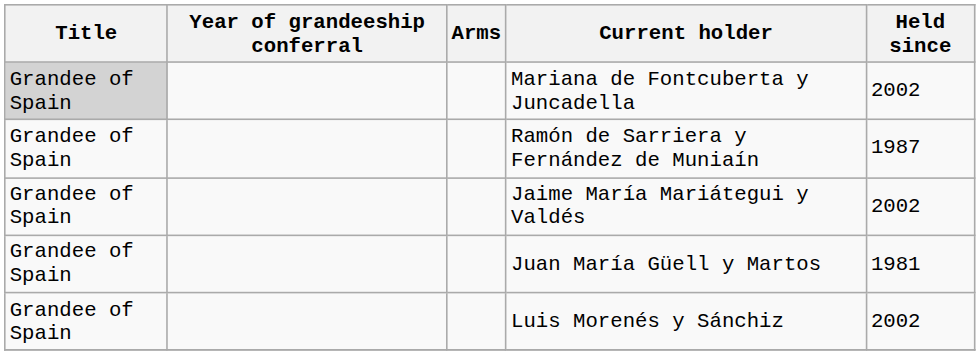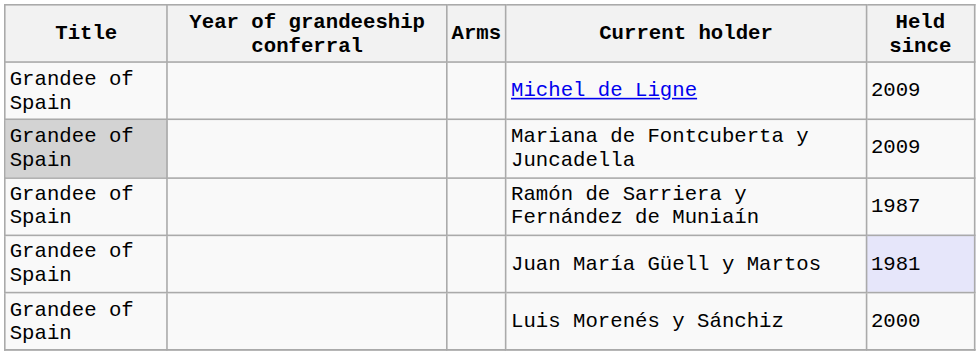 <table class="wikitable sortable">
 <tr>
 <th>Title</th>
 <th>Year of grandeeship conferral</th>
 <th>Arms</th>
 <th>Current holder</th>
 <th>Held since</th>
 </tr>
 <tr>
+<td>Grandee of Spain</td>
+<td></td>
+<td></td>
+<td><a href='#'>Michel de Ligne</a></td>
+<td>2009</td>
+</tr>
+<tr>
 <td style="background: lightgrey;">Grandee of Spain</td>
 <td></td>
 <td></td>
 <td>Mariana de Fontcuberta y Juncadella</td>
-<td>2002</td>
+<td>2009</td>
 </tr>
 <tr>
 <td>Grandee of Spain</td>
 <td></td>
 <td></td>
 <td>Ramón de Sarriera y Fernández de Muniaín</td>
 <td>1987</td>
 </tr>
 <tr>
 <td>Grandee of Spain</td>
 <td></td>
 <td></td>
-<td>Jaime María Mariátegui y Valdés</td>
-<td>2002</td>
-</tr>
-<tr>
-<td>Grandee of Spain</td>
-<td></td>
-<td></td>
 <td>Juan María Güell y Martos</td>
-<td>1981</td>
+<td style="background: lavender;">1981</td>
 </tr>
 <tr>
 <td>Grandee of Spain</td>
 <td></td>
 <td></td>
 <td>Luis Morenés y Sánchiz</td>
-<td>2002</td>
+<td>2000</td>
 </tr>
 <tr>
 </tr>
 </table>
